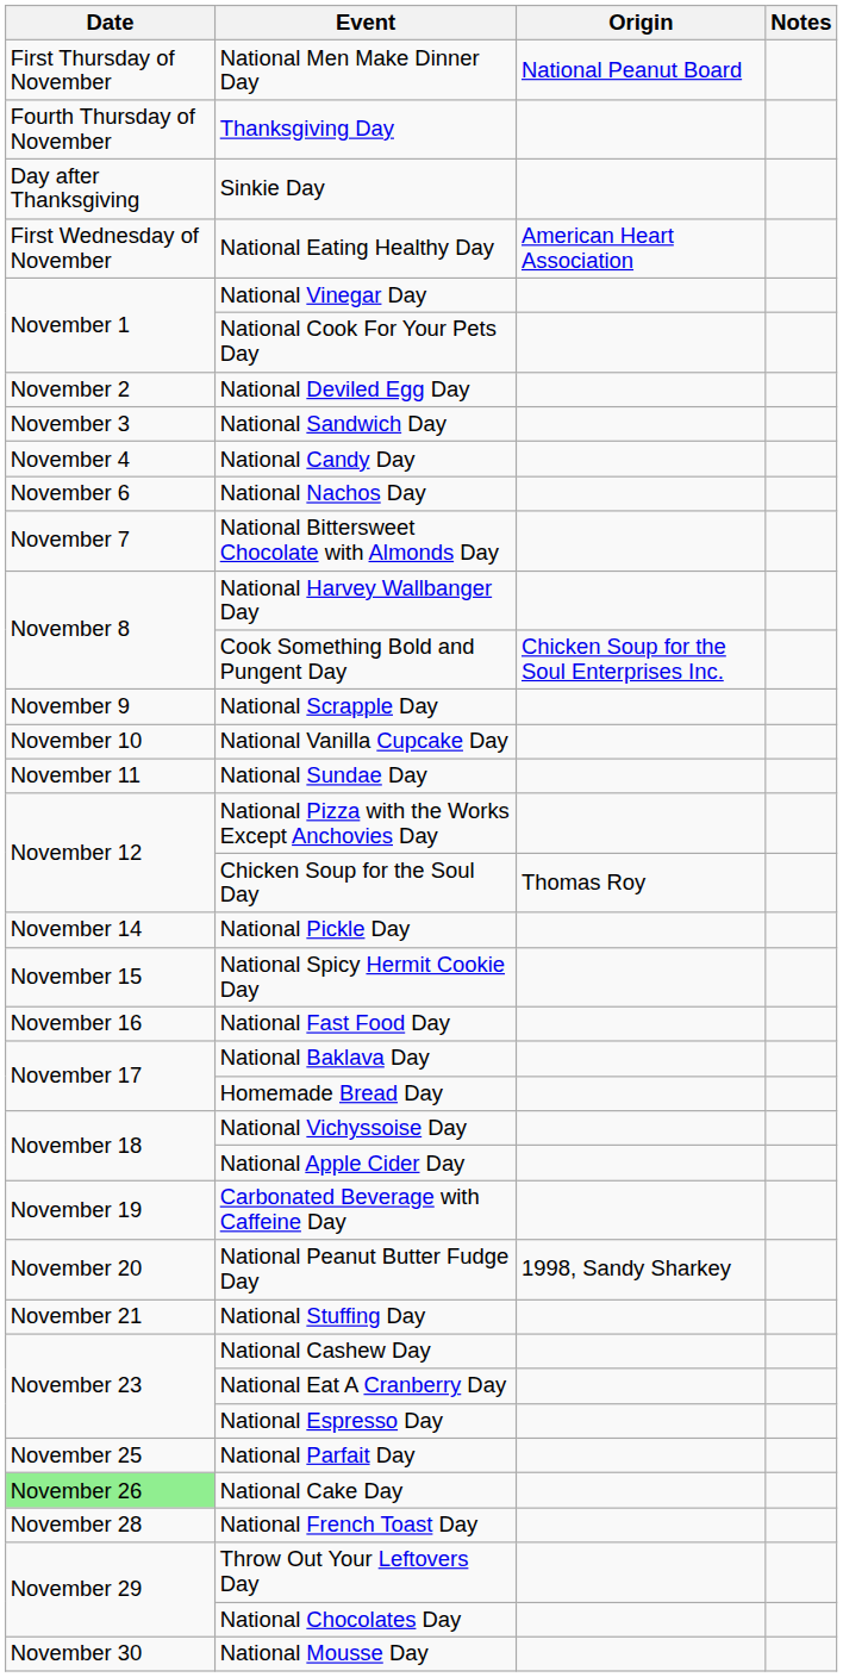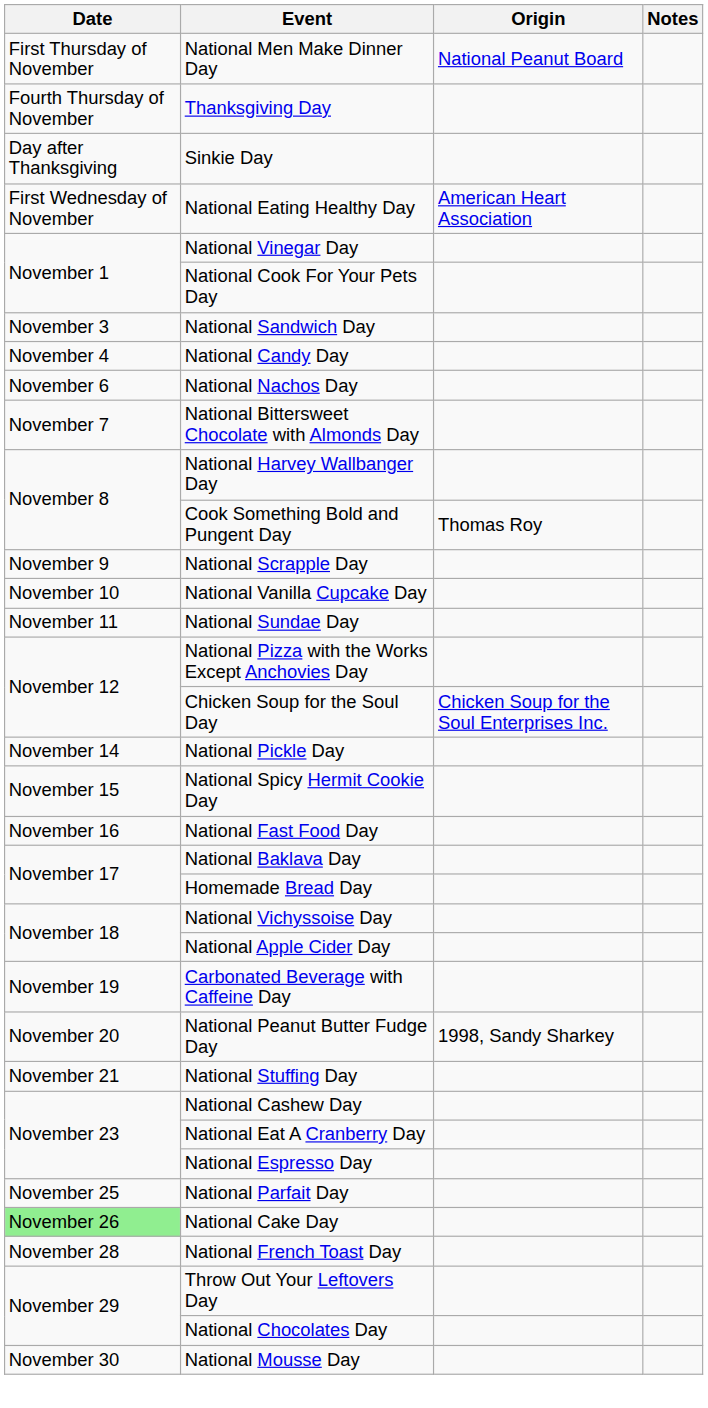 <table class="wikitable sortable">
 <tr>
 <th>Date</th>
 <th>Event</th>
 <th>Origin</th>
 <th>Notes</th>
 </tr>
 <tr>
 <td>First Thursday of November</td>
 <td>National Men Make Dinner Day</td>
 <td><a href='#'>National Peanut Board</a></td>
 <td></td>
 </tr>
 <tr>
 <td>Fourth Thursday of November</td>
 <td><a href='#'>Thanksgiving Day</a></td>
 <td></td>
 <td></td>
 </tr>
 <tr>
 <td>Day after Thanksgiving</td>
 <td>Sinkie Day</td>
 <td></td>
 <td></td>
 </tr>
 <tr>
 <td>First Wednesday of November</td>
 <td>National Eating Healthy Day</td>
 <td><a href='#'>American Heart Association</a></td>
 <td></td>
 </tr>
 <tr>
 <td rowspan="2">November 1</td>
 <td>National <a href='#'>Vinegar</a> Day</td>
 <td></td>
 <td></td>
 </tr>
 <tr>
 <td>National Cook For Your Pets Day</td>
 <td></td>
 <td></td>
 </tr>
 <tr>
-<td>November 2</td>
-<td>National <a href='#'>Deviled Egg</a> Day</td>
-<td></td>
-<td></td>
-</tr>
-<tr>
 <td>November 3</td>
 <td>National <a href='#'>Sandwich</a> Day</td>
 <td></td>
 <td></td>
 </tr>
 <tr>
 <td>November 4</td>
 <td>National <a href='#'>Candy</a> Day</td>
 <td></td>
 <td></td>
 </tr>
 <tr>
 <td>November 6</td>
 <td>National <a href='#'>Nachos</a> Day</td>
 <td></td>
 <td></td>
 </tr>
 <tr>
 <td>November 7</td>
 <td>National Bittersweet <a href='#'>Chocolate</a> with <a href='#'>Almonds</a> Day</td>
 <td></td>
 <td></td>
 </tr>
 <tr>
 <td rowspan="2">November 8</td>
 <td>National <a href='#'>Harvey Wallbanger</a> Day</td>
 <td></td>
 <td></td>
 </tr>
 <tr>
 <td>Cook Something Bold and Pungent Day</td>
-<td><a href='#'>Chicken Soup for the Soul Enterprises Inc.</a></td>
+<td>Thomas Roy</td>
 <td></td>
 </tr>
 <tr>
 <td>November 9</td>
 <td>National <a href='#'>Scrapple</a> Day</td>
 <td></td>
 <td></td>
 </tr>
 <tr>
 <td>November 10</td>
 <td>National Vanilla <a href='#'>Cupcake</a> Day</td>
 <td></td>
 <td></td>
 </tr>
 <tr>
 <td>November 11</td>
 <td>National <a href='#'>Sundae</a> Day</td>
 <td></td>
 <td></td>
 </tr>
 <tr>
 <td rowspan="2">November 12</td>
 <td>National <a href='#'>Pizza</a> with the Works Except <a href='#'>Anchovies</a> Day</td>
 <td></td>
 <td></td>
 </tr>
 <tr>
 <td>Chicken Soup for the Soul Day</td>
-<td>Thomas Roy</td>
+<td><a href='#'>Chicken Soup for the Soul Enterprises Inc.</a></td>
 <td></td>
 </tr>
 <tr>
 <td>November 14</td>
 <td>National <a href='#'>Pickle</a> Day</td>
 <td></td>
 <td></td>
 </tr>
 <tr>
 <td>November 15</td>
 <td>National Spicy <a href='#'>Hermit Cookie</a> Day</td>
 <td></td>
 <td></td>
 </tr>
 <tr>
 <td>November 16</td>
 <td>National <a href='#'>Fast Food</a> Day</td>
 <td></td>
 <td></td>
 </tr>
 <tr>
 <td rowspan="2">November 17</td>
 <td>National <a href='#'>Baklava</a> Day</td>
 <td></td>
 <td></td>
 </tr>
 <tr>
 <td>Homemade <a href='#'>Bread</a> Day</td>
 <td></td>
 <td></td>
 </tr>
 <tr>
 <td rowspan="2">November 18</td>
 <td>National <a href='#'>Vichyssoise</a> Day</td>
 <td></td>
 <td></td>
 </tr>
 <tr>
 <td>National <a href='#'>Apple Cider</a> Day</td>
 <td></td>
 <td></td>
 </tr>
 <tr>
 <td>November 19</td>
 <td><a href='#'>Carbonated Beverage</a> with <a href='#'>Caffeine</a> Day</td>
 <td></td>
 <td></td>
 </tr>
 <tr>
 <td>November 20</td>
 <td>National Peanut Butter Fudge Day</td>
 <td>1998, Sandy Sharkey</td>
 <td></td>
 </tr>
 <tr>
 <td>November 21</td>
 <td>National <a href='#'>Stuffing</a> Day</td>
 <td></td>
 <td></td>
 </tr>
 <tr>
 <td rowspan="3">November 23</td>
 <td>National Cashew Day</td>
 <td></td>
 <td></td>
 </tr>
 <tr>
 <td>National Eat A <a href='#'>Cranberry</a> Day</td>
 <td></td>
 <td></td>
 </tr>
 <tr>
 <td>National <a href='#'>Espresso</a> Day</td>
 <td></td>
 <td></td>
 </tr>
 <tr>
 <td>November 25</td>
 <td>National <a href='#'>Parfait</a> Day</td>
 <td></td>
 <td></td>
 </tr>
 <tr>
 <td style="background: lightgreen;">November 26</td>
 <td>National Cake Day</td>
 <td></td>
 <td></td>
 </tr>
 <tr>
 <td>November 28</td>
 <td>National <a href='#'>French Toast</a> Day</td>
 <td></td>
 <td></td>
 </tr>
 <tr>
 <td rowspan="2">November 29</td>
 <td>Throw Out Your <a href='#'>Leftovers</a> Day</td>
 <td></td>
 <td></td>
 </tr>
 <tr>
 <td>National <a href='#'>Chocolates</a> Day</td>
 <td></td>
 <td></td>
 </tr>
 <tr>
 <td>November 30</td>
 <td>National <a href='#'>Mousse</a> Day</td>
 <td></td>
 <td></td>
 </tr>
 </table>
